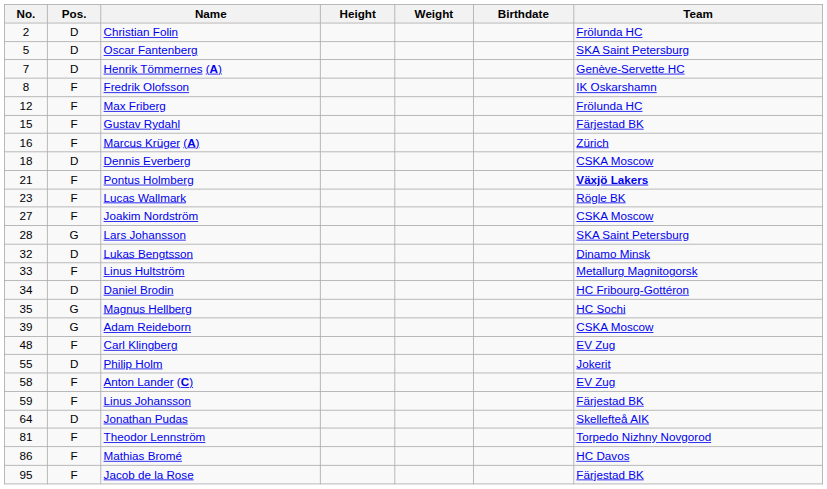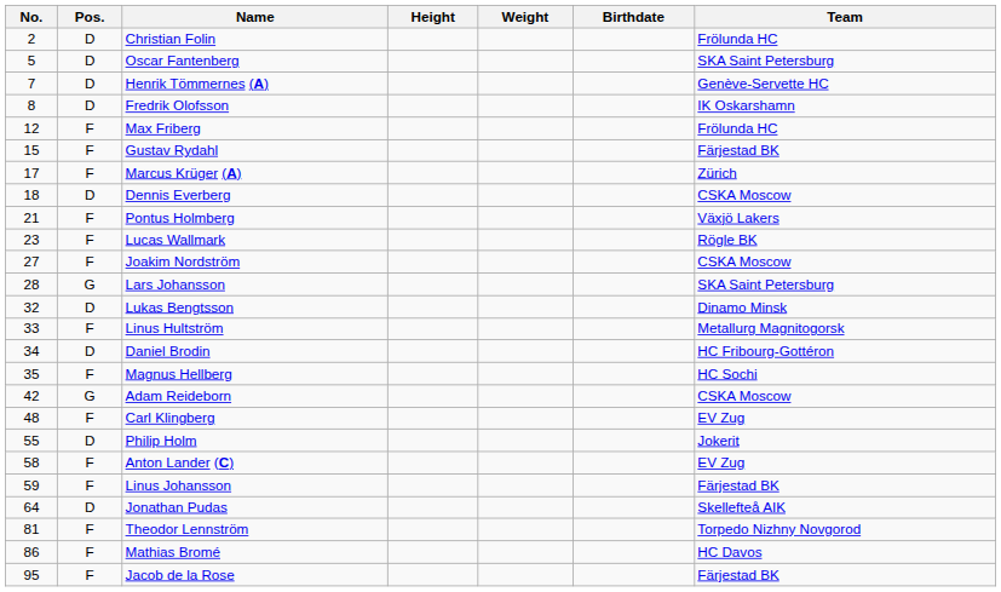 <table width="80%" class="wikitable sortable" style="font-size: 90%; text-align: center;">
 <tr>
 <th>No.</th>
 <th>Pos.</th>
 <th>Name</th>
 <th>Height</th>
 <th>Weight</th>
 <th>Birthdate</th>
 <th>Team</th>
 </tr>
 <tr>
 <td>2</td>
 <td>D</td>
 <td align=left><a href='#'>Christian Folin</a></td>
 <td></td>
 <td></td>
 <td align=right></td>
 <td style="text-align:left;"> <a href='#'>Frölunda HC</a></td>
 </tr>
 <tr>
 <td>5</td>
 <td>D</td>
 <td align=left><a href='#'>Oscar Fantenberg</a></td>
 <td></td>
 <td></td>
 <td align=right></td>
 <td style="text-align:left;"> <a href='#'>SKA Saint Petersburg</a></td>
 </tr>
 <tr>
 <td>7</td>
 <td>D</td>
 <td align=left><a href='#'>Henrik Tömmernes</a> <a href='#'>(<strong>A</strong>)</a></td>
 <td></td>
 <td></td>
 <td align=right></td>
 <td style="text-align:left;"> <a href='#'>Genève-Servette HC</a></td>
 </tr>
 <tr>
 <td>8</td>
-<td>F</td>
+<td>D</td>
 <td align=left><a href='#'>Fredrik Olofsson</a></td>
 <td></td>
 <td></td>
 <td align=right></td>
 <td style="text-align:left;"> <a href='#'>IK Oskarshamn</a></td>
 </tr>
 <tr>
 <td>12</td>
 <td>F</td>
 <td align=left><a href='#'>Max Friberg</a></td>
 <td></td>
 <td></td>
 <td align=right></td>
 <td style="text-align:left;"> <a href='#'>Frölunda HC</a></td>
 </tr>
 <tr>
 <td>15</td>
 <td>F</td>
 <td align=left><a href='#'>Gustav Rydahl</a></td>
 <td></td>
 <td></td>
 <td align=right></td>
 <td style="text-align:left;"> <a href='#'>Färjestad BK</a></td>
 </tr>
 <tr>
-<td>16</td>
+<td>17</td>
 <td>F</td>
 <td align=left><a href='#'>Marcus Krüger</a> <a href='#'>(<strong>A</strong>)</a></td>
 <td></td>
 <td></td>
 <td align=right></td>
 <td style="text-align:left;"> <a href='#'>Zürich</a></td>
 </tr>
 <tr>
 <td>18</td>
 <td>D</td>
 <td align=left><a href='#'>Dennis Everberg</a></td>
 <td></td>
 <td></td>
 <td align=right></td>
 <td style="text-align:left;"> <a href='#'>CSKA Moscow</a></td>
 </tr>
 <tr>
 <td>21</td>
 <td>F</td>
 <td align=left><a href='#'>Pontus Holmberg</a></td>
 <td></td>
 <td></td>
 <td align=right></td>
-<td style="text-align:left;"><strong> <a href='#'>Växjö Lakers</a></strong></td>
+<td style="text-align:left;"> <a href='#'>Växjö Lakers</a></td>
 </tr>
 <tr>
 <td>23</td>
 <td>F</td>
 <td align=left><a href='#'>Lucas Wallmark</a></td>
 <td></td>
 <td></td>
 <td align=right></td>
 <td style="text-align:left;"> <a href='#'>Rögle BK</a></td>
 </tr>
 <tr>
 <td>27</td>
 <td>F</td>
 <td align=left><a href='#'>Joakim Nordström</a></td>
 <td></td>
 <td></td>
 <td align=right></td>
 <td style="text-align:left;"> <a href='#'>CSKA Moscow</a></td>
 </tr>
 <tr>
 <td>28</td>
 <td>G</td>
 <td align=left><a href='#'>Lars Johansson</a></td>
 <td></td>
 <td></td>
 <td align=right></td>
 <td style="text-align:left;"> <a href='#'>SKA Saint Petersburg</a></td>
 </tr>
 <tr>
 <td>32</td>
 <td>D</td>
 <td align=left><a href='#'>Lukas Bengtsson</a></td>
 <td></td>
 <td></td>
 <td align=right></td>
 <td style="text-align:left;"> <a href='#'>Dinamo Minsk</a></td>
 </tr>
 <tr>
 <td>33</td>
 <td>F</td>
 <td align=left><a href='#'>Linus Hultström</a></td>
 <td></td>
 <td></td>
 <td align=right></td>
 <td style="text-align:left;"> <a href='#'>Metallurg Magnitogorsk</a></td>
 </tr>
 <tr>
 <td>34</td>
 <td>D</td>
 <td align=left><a href='#'>Daniel Brodin</a></td>
 <td></td>
 <td></td>
 <td align=right></td>
 <td style="text-align:left;"> <a href='#'>HC Fribourg-Gottéron</a></td>
 </tr>
 <tr>
 <td>35</td>
-<td>G</td>
+<td>F</td>
 <td align=left><a href='#'>Magnus Hellberg</a></td>
 <td></td>
 <td></td>
 <td align=right></td>
 <td style="text-align:left;"> <a href='#'>HC Sochi</a></td>
 </tr>
 <tr>
-<td>39</td>
+<td>42</td>
 <td>G</td>
 <td align=left><a href='#'>Adam Reideborn</a></td>
 <td></td>
 <td></td>
 <td align=right></td>
 <td style="text-align:left;"> <a href='#'>CSKA Moscow</a></td>
 </tr>
 <tr>
 <td>48</td>
 <td>F</td>
 <td align=left><a href='#'>Carl Klingberg</a></td>
 <td></td>
 <td></td>
 <td align=right></td>
 <td style="text-align:left;"> <a href='#'>EV Zug</a></td>
 </tr>
 <tr>
 <td>55</td>
 <td>D</td>
 <td align=left><a href='#'>Philip Holm</a></td>
 <td></td>
 <td></td>
 <td align=right></td>
 <td style="text-align:left;"> <a href='#'>Jokerit</a></td>
 </tr>
 <tr>
 <td>58</td>
 <td>F</td>
 <td align=left><a href='#'>Anton Lander</a> <a href='#'>(<strong>C</strong>)</a></td>
 <td></td>
 <td></td>
 <td align=right></td>
 <td style="text-align:left;"> <a href='#'>EV Zug</a></td>
 </tr>
 <tr>
 <td>59</td>
 <td>F</td>
 <td align=left><a href='#'>Linus Johansson</a></td>
 <td></td>
 <td></td>
 <td align=right></td>
 <td style="text-align:left;"> <a href='#'>Färjestad BK</a></td>
 </tr>
 <tr>
 <td>64</td>
 <td>D</td>
 <td align=left><a href='#'>Jonathan Pudas</a></td>
 <td></td>
 <td></td>
 <td align=right></td>
 <td style="text-align:left;"> <a href='#'>Skellefteå AIK</a></td>
 </tr>
 <tr>
 <td>81</td>
 <td>F</td>
 <td align=left><a href='#'>Theodor Lennström</a></td>
 <td></td>
 <td></td>
 <td align=right></td>
 <td style="text-align:left;"> <a href='#'>Torpedo Nizhny Novgorod</a></td>
 </tr>
 <tr>
 <td>86</td>
 <td>F</td>
 <td align=left><a href='#'>Mathias Bromé</a></td>
 <td></td>
 <td></td>
 <td align=right></td>
 <td style="text-align:left;"> <a href='#'>HC Davos</a></td>
 </tr>
 <tr>
 <td>95</td>
 <td>F</td>
 <td align=left><a href='#'>Jacob de la Rose</a></td>
 <td></td>
 <td></td>
 <td align=right></td>
 <td style="text-align:left;"> <a href='#'>Färjestad BK</a></td>
 </tr>
 </table>
